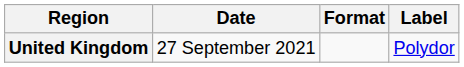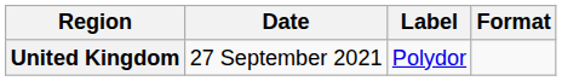 <table class="wikitable plainrowheaders" style="text-align:center;">
 <tr>
 <th>Region</th>
 <th>Date</th>
+<th>Label</th>
 <th>Format</th>
-<th>Label</th>
 </tr>
 <tr>
 <th scope="row">United Kingdom</th>
 <td>27 September 2021</td>
+<td><a href='#'>Polydor</a></td>
 <td></td>
-<td><a href='#'>Polydor</a></td>
 </tr>
 </table>
